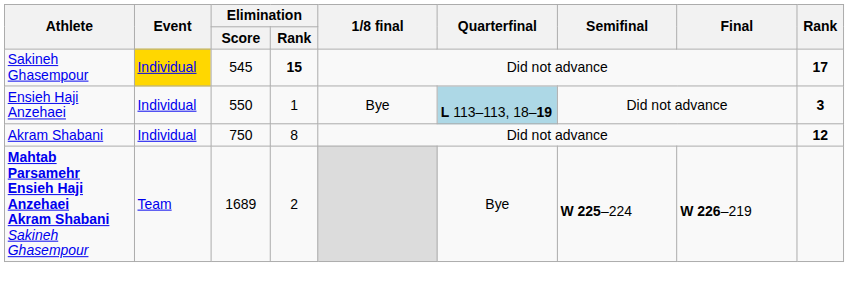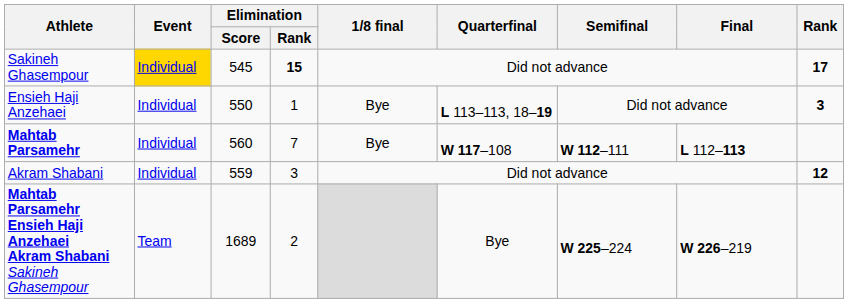 <table class="wikitable" width="98%" style="text-align:left; font-size:90%">
 <tr>
 <th rowspan="2" width="13%">Athlete</th>
 <th rowspan="2" width="7%">Event</th>
 <th colspan="2">Elimination</th>
 <th rowspan="2" width="12%">1/8 final</th>
 <th rowspan="2" width="12%">Quarterfinal</th>
 <th rowspan="2" width="12%">Semifinal</th>
 <th rowspan="2" width="12%">Final</th>
 <th rowspan="2" width="4%">Rank</th>
 </tr>
 <tr>
 <th width="6%">Score</th>
 <th width="4%">Rank</th>
 </tr>
 <tr>
 <td><a href='#'>Sakineh Ghasempour</a></td>
 <td style="background: gold;"><a href='#'>Individual</a></td>
 <td align="center">545</td>
 <td align="center"><strong>15</strong></td>
 <td colspan=4  align=center>Did not advance</td>
 <td align="center"><strong>17</strong></td>
 </tr>
 <tr>
 <td><a href='#'>Ensieh Haji Anzehaei</a></td>
 <td><a href='#'>Individual</a></td>
 <td align="center">550</td>
 <td align="center">1 <strong></strong></td>
 <td align=center>Bye</td>
-<td style="background: lightblue;"><br><strong>L</strong> 113–113, 18–<strong>19</strong> </td>
+<td><br><strong>L</strong> 113–113, 18–<strong>19</strong> </td>
 <td colspan=2  align=center>Did not advance</td>
 <td align="center"><strong>3</strong></td>
 </tr>
 <tr>
+<td><strong><a href='#'>Mahtab Parsamehr</a></strong></td>
+<td><a href='#'>Individual</a></td>
+<td align="center">560</td>
+<td align="center">7 <strong></strong></td>
+<td align=center>Bye</td>
+<td><br><strong>W</strong> <strong>117</strong>–108</td>
+<td><br><strong>W</strong> <strong>112</strong>–111</td>
+<td><br><strong>L</strong> 112–<strong>113</strong></td>
+<td align="center"></td>
+</tr>
+<tr>
 <td><a href='#'>Akram Shabani</a></td>
 <td><a href='#'>Individual</a></td>
-<td align="center">750</td>
-<td align="center">8</td>
+<td align="center">559</td>
+<td align="center">3</td>
 <td colspan=4  align=center>Did not advance</td>
 <td align="center"><strong>12</strong></td>
 </tr>
 <tr>
 <td><strong><a href='#'>Mahtab Parsamehr</a><br><a href='#'>Ensieh Haji Anzehaei</a><br><a href='#'>Akram Shabani</a></strong><br><em><a href='#'>Sakineh Ghasempour</a></em></td>
 <td><a href='#'>Team</a></td>
 <td align="center">1689</td>
 <td align="center">2 <strong></strong></td>
 <td bgcolor=#DCDCDC></td>
 <td align=center>Bye</td>
 <td><br><strong>W</strong> <strong>225</strong>–224</td>
 <td><br><strong>W</strong> <strong>226</strong>–219</td>
 <td align="center"></td>
 </tr>
 </table>
